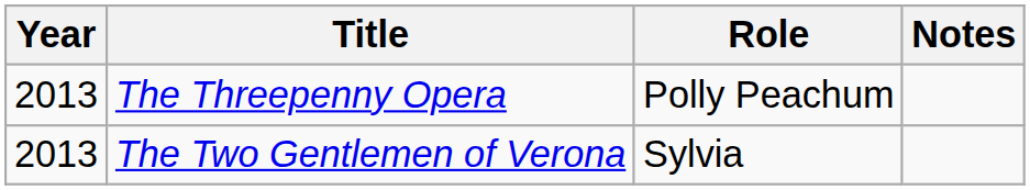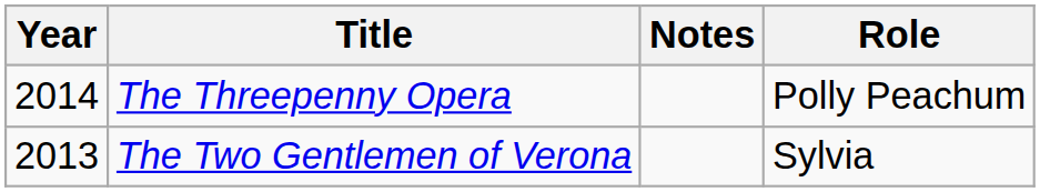 <table class="wikitable sortable">
 <tr>
 <th>Year</th>
 <th>Title</th>
+<th>Notes</th>
 <th>Role</th>
-<th>Notes</th>
 </tr>
 <tr>
-<td>2013</td>
+<td>2014</td>
 <td><em><a href='#'>The Threepenny Opera</a></em></td>
+<td></td>
 <td>Polly Peachum</td>
-<td></td>
 </tr>
 <tr>
 <td>2013</td>
 <td><em><a href='#'>The Two Gentlemen of Verona</a></em></td>
+<td></td>
 <td>Sylvia</td>
-<td></td>
 </tr>
 </table>
